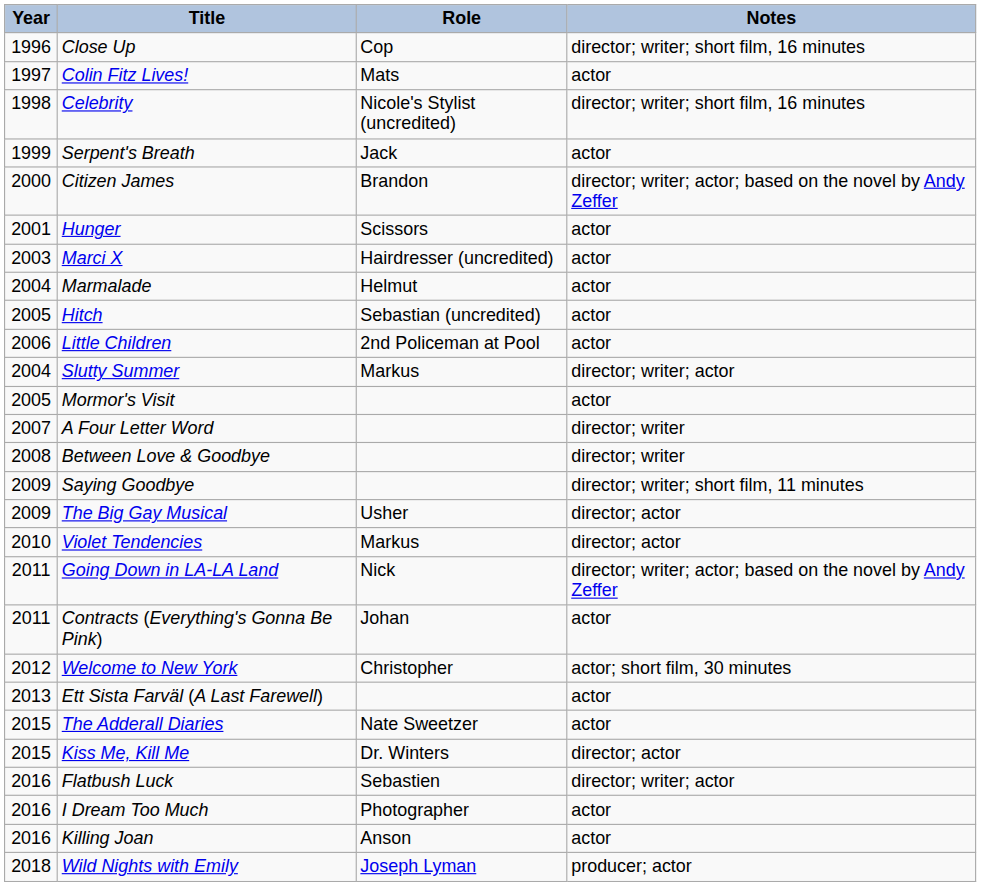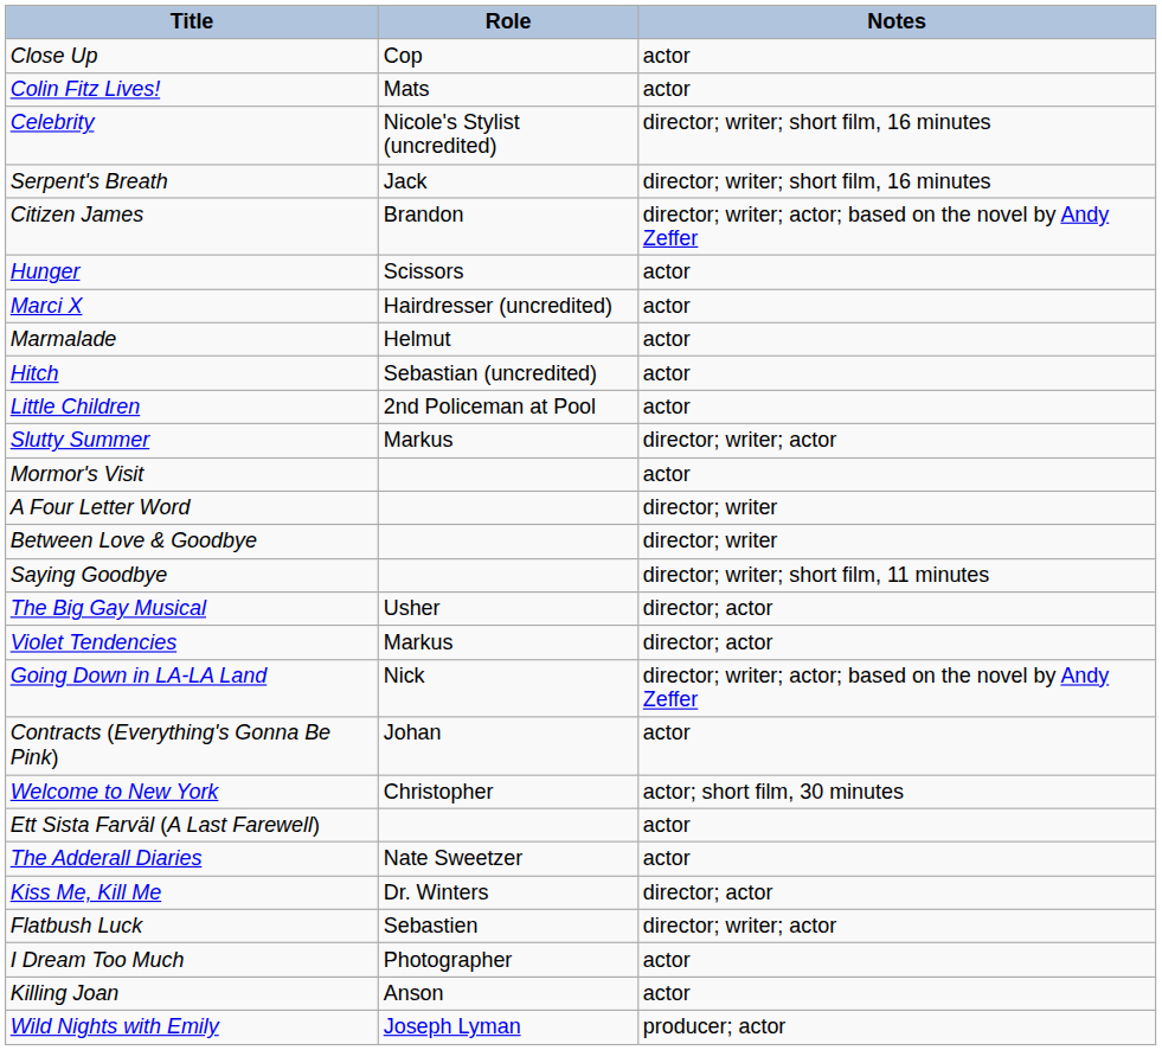 <table class="wikitable">
 <tr>
-<th style="background:#B0C4DE;" width="40">Year</th>
 <th style="background:#B0C4DE;">Title</th>
 <th style="background:#B0C4DE;">Role</th>
 <th style="background:#B0C4DE;">Notes</th>
 </tr>
 <tr valign="top">
-<td align="center">1996</td>
 <td><em>Close Up</em></td>
 <td>Cop</td>
-<td>director; writer; short film, 16 minutes</td>
+<td>actor</td>
 </tr>
 <tr valign="top">
-<td align="center">1997</td>
 <td><em><a href='#'>Colin Fitz Lives!</a></em></td>
 <td>Mats</td>
 <td>actor</td>
 </tr>
 <tr valign="top">
-<td align="center">1998</td>
 <td><em><a href='#'>Celebrity</a></em></td>
 <td>Nicole's Stylist (uncredited)</td>
 <td>director; writer; short film, 16 minutes</td>
 </tr>
 <tr valign="top">
-<td align="center">1999</td>
 <td><em>Serpent's Breath</em></td>
 <td>Jack</td>
-<td>actor</td>
+<td>director; writer; short film, 16 minutes</td>
 </tr>
 <tr valign="top">
-<td align="center">2000</td>
 <td><em>Citizen James</em></td>
 <td>Brandon</td>
 <td>director; writer; actor; based on the novel by <a href='#'>Andy Zeffer</a></td>
 </tr>
 <tr valign="top">
-<td align="center">2001</td>
 <td><em><a href='#'>Hunger</a></em></td>
 <td>Scissors</td>
 <td>actor</td>
 </tr>
 <tr valign="top">
-<td align="center">2003</td>
 <td><em><a href='#'>Marci X</a></em></td>
 <td>Hairdresser (uncredited)</td>
 <td>actor</td>
 </tr>
 <tr valign="top">
-<td align="center">2004</td>
 <td><em>Marmalade</em></td>
 <td>Helmut</td>
 <td>actor</td>
 </tr>
 <tr valign="top">
-<td align="center">2005</td>
 <td><em><a href='#'>Hitch</a></em></td>
 <td>Sebastian (uncredited)</td>
 <td>actor</td>
 </tr>
 <tr valign="top">
-<td align="center">2006</td>
 <td><em><a href='#'>Little Children</a></em></td>
 <td>2nd Policeman at Pool</td>
 <td>actor</td>
 </tr>
 <tr valign="top">
-<td align="center">2004</td>
 <td><em><a href='#'>Slutty Summer</a></em></td>
 <td>Markus</td>
 <td>director; writer; actor</td>
 </tr>
 <tr valign="top">
-<td align="center">2005</td>
 <td><em>Mormor's Visit</em></td>
 <td></td>
 <td>actor</td>
 </tr>
 <tr valign="top">
-<td align="center">2007</td>
 <td><em>A Four Letter Word</em></td>
 <td></td>
 <td>director; writer</td>
 </tr>
 <tr valign="top">
-<td align="center">2008</td>
 <td><em>Between Love & Goodbye</em></td>
 <td></td>
 <td>director; writer</td>
 </tr>
 <tr valign="top">
-<td align="center">2009</td>
 <td><em>Saying Goodbye</em></td>
 <td></td>
 <td>director; writer; short film, 11 minutes</td>
 </tr>
 <tr valign="top">
-<td align="center">2009</td>
 <td><em><a href='#'>The Big Gay Musical</a></em></td>
 <td>Usher</td>
 <td>director; actor</td>
 </tr>
 <tr valign="top">
-<td align="center">2010</td>
 <td><em><a href='#'>Violet Tendencies</a></em></td>
 <td>Markus</td>
 <td>director; actor</td>
 </tr>
 <tr valign="top">
-<td align="center">2011</td>
 <td><em><a href='#'>Going Down in LA-LA Land</a></em></td>
 <td>Nick</td>
 <td>director; writer; actor; based on the novel by <a href='#'>Andy Zeffer</a></td>
 </tr>
 <tr valign="top">
-<td align="center">2011</td>
 <td><em>Contracts</em> (<em>Everything's Gonna Be Pink</em>)</td>
 <td>Johan</td>
 <td>actor</td>
 </tr>
 <tr valign="top">
-<td align="center">2012</td>
 <td><em><a href='#'>Welcome to New York</a></em></td>
 <td>Christopher</td>
 <td>actor; short film, 30 minutes</td>
 </tr>
 <tr valign="top">
-<td align="center">2013</td>
 <td><em>Ett Sista Farväl</em> (<em>A Last Farewell</em>)</td>
 <td></td>
 <td>actor</td>
 </tr>
 <tr valign="top">
-<td align="center">2015</td>
 <td><em><a href='#'>The Adderall Diaries</a></em></td>
 <td>Nate Sweetzer</td>
 <td>actor</td>
 </tr>
 <tr valign="top">
-<td align="center">2015</td>
 <td><em><a href='#'>Kiss Me, Kill Me</a></em></td>
 <td>Dr. Winters</td>
 <td>director; actor</td>
 </tr>
 <tr valign="top">
-<td align="center">2016</td>
 <td><em>Flatbush Luck</em></td>
 <td>Sebastien</td>
 <td>director; writer; actor</td>
 </tr>
 <tr valign="top">
-<td align="center">2016</td>
 <td><em>I Dream Too Much</em></td>
 <td>Photographer</td>
 <td>actor</td>
 </tr>
 <tr valign="top">
-<td align="center">2016</td>
 <td><em>Killing Joan</em></td>
 <td>Anson</td>
 <td>actor</td>
 </tr>
 <tr valign="top">
-<td align="center">2018</td>
 <td><em><a href='#'>Wild Nights with Emily</a></em></td>
 <td><a href='#'>Joseph Lyman</a></td>
 <td>producer; actor</td>
 </tr>
 </table>
